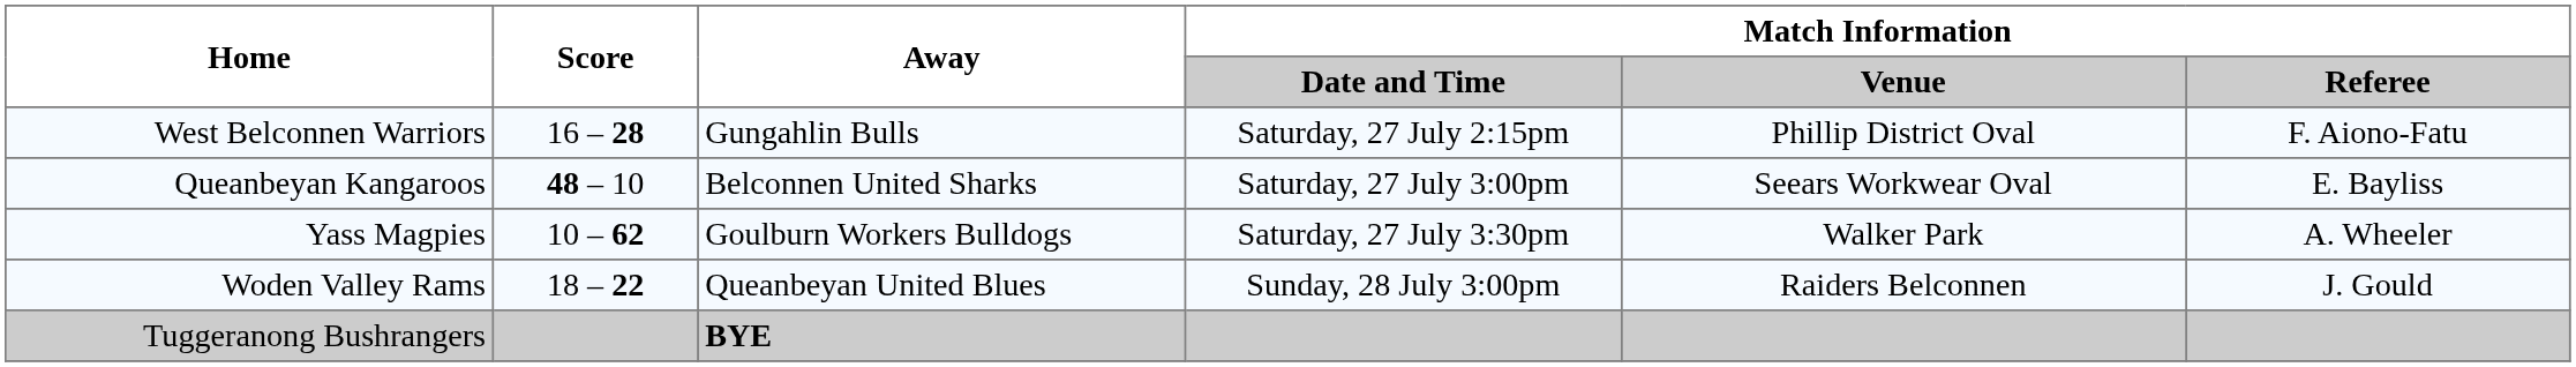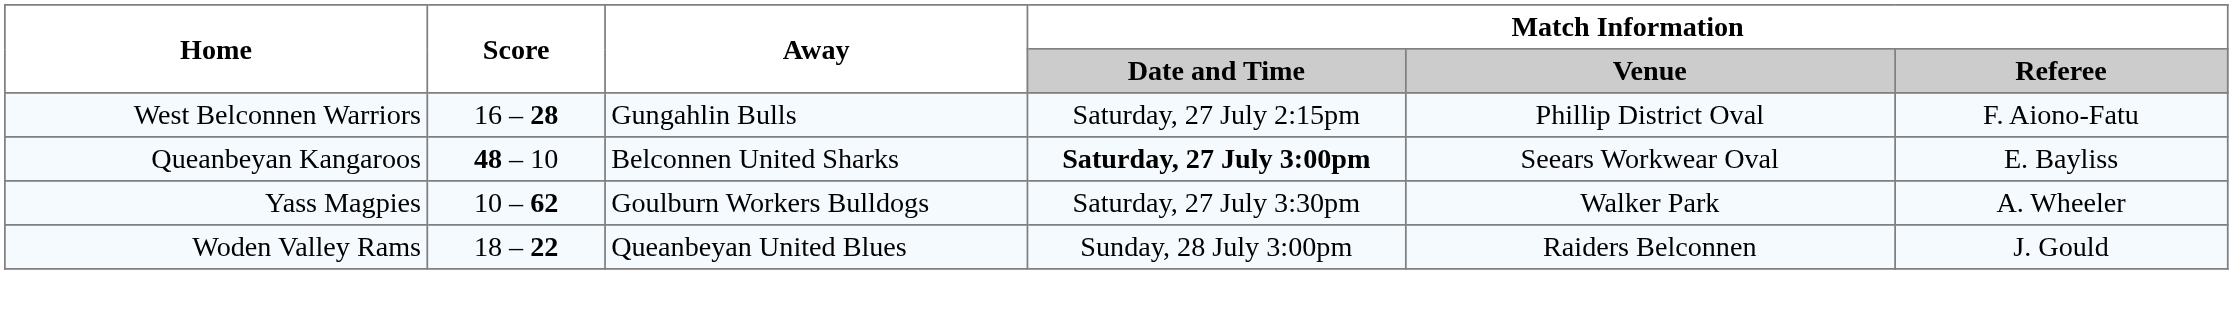 <table border="1" cellpadding="3" cellspacing="0" width="100%" style="border-collapse:collapse;  text-align:center;">
 <tr>
 <th rowspan="2" width="19%">Home</th>
 <th rowspan="2" width="8%">Score</th>
 <th rowspan="2" width="19%">Away</th>
 <th colspan="3">Match Information</th>
 </tr>
 <tr bgcolor="#CCCCCC">
 <th width="17%">Date and Time</th>
 <th width="22%">Venue</th>
 <th width="50%">Referee</th>
 </tr>
 <tr style="text-align:center; background:#f5faff;">
 <td align="right">West Belconnen Warriors </td>
 <td>16 – <strong>28</strong></td>
 <td align="left"> Gungahlin Bulls</td>
 <td>Saturday, 27 July 2:15pm</td>
 <td>Phillip District Oval</td>
 <td>F. Aiono-Fatu</td>
 </tr>
 <tr style="text-align:center; background:#f5faff;">
 <td align="right">Queanbeyan Kangaroos </td>
 <td><strong>48</strong> – 10</td>
 <td align="left"> Belconnen United Sharks</td>
-<td>Saturday, 27 July 3:00pm</td>
+<td><strong>Saturday, 27 July 3:00pm</strong></td>
 <td>Seears Workwear Oval</td>
 <td>E. Bayliss</td>
 </tr>
 <tr style="text-align:center; background:#f5faff;">
 <td align="right">Yass Magpies </td>
 <td>10 – <strong>62</strong></td>
 <td align="left"><strong></strong> Goulburn Workers Bulldogs</td>
 <td>Saturday, 27 July 3:30pm</td>
 <td>Walker Park</td>
 <td>A. Wheeler</td>
 </tr>
 <tr style="text-align:center; background:#f5faff;">
 <td align="right">Woden Valley Rams </td>
 <td>18 – <strong>22</strong></td>
 <td align="left"> Queanbeyan United Blues</td>
 <td>Sunday, 28 July 3:00pm</td>
 <td>Raiders Belconnen</td>
 <td>J. Gould</td>
 </tr>
-<tr style="text-align:center; background:#CCCCCC;">
-<td align="right">Tuggeranong Bushrangers </td>
-<td></td>
-<td align="left"><strong>BYE</strong></td>
-<td></td>
-<td></td>
-<td></td>
-</tr>
 </table>
